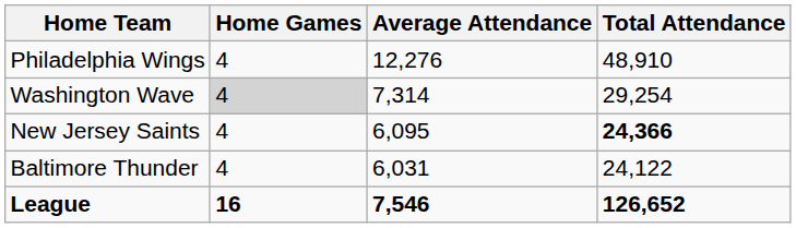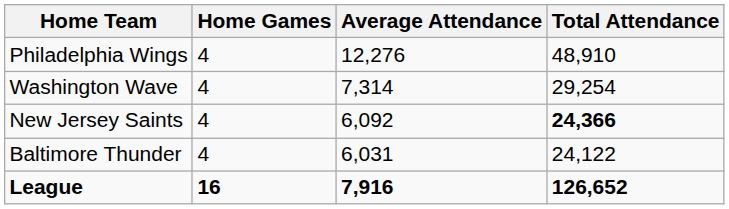 <table class="wikitable sortable">
 <tr>
 <th>Home Team</th>
 <th>Home Games</th>
 <th>Average Attendance</th>
 <th>Total Attendance</th>
 </tr>
 <tr>
 <td>Philadelphia Wings</td>
 <td>4</td>
 <td>12,276</td>
 <td>48,910</td>
 </tr>
 <tr>
 <td>Washington Wave</td>
-<td style="background: lightgrey;">4</td>
+<td>4</td>
 <td>7,314</td>
 <td>29,254</td>
 </tr>
 <tr>
 <td>New Jersey Saints</td>
 <td>4</td>
-<td>6,095</td>
+<td>6,092</td>
 <td><strong>24,366</strong></td>
 </tr>
 <tr>
 <td>Baltimore Thunder</td>
 <td>4</td>
 <td>6,031</td>
 <td>24,122</td>
 </tr>
 <tr class="sortbottom">
 <td><strong>League</strong></td>
 <td><strong>16</strong></td>
-<td><strong>7,546</strong></td>
+<td><strong>7,916</strong></td>
 <td><strong>126,652</strong></td>
 </tr>
 </table>
